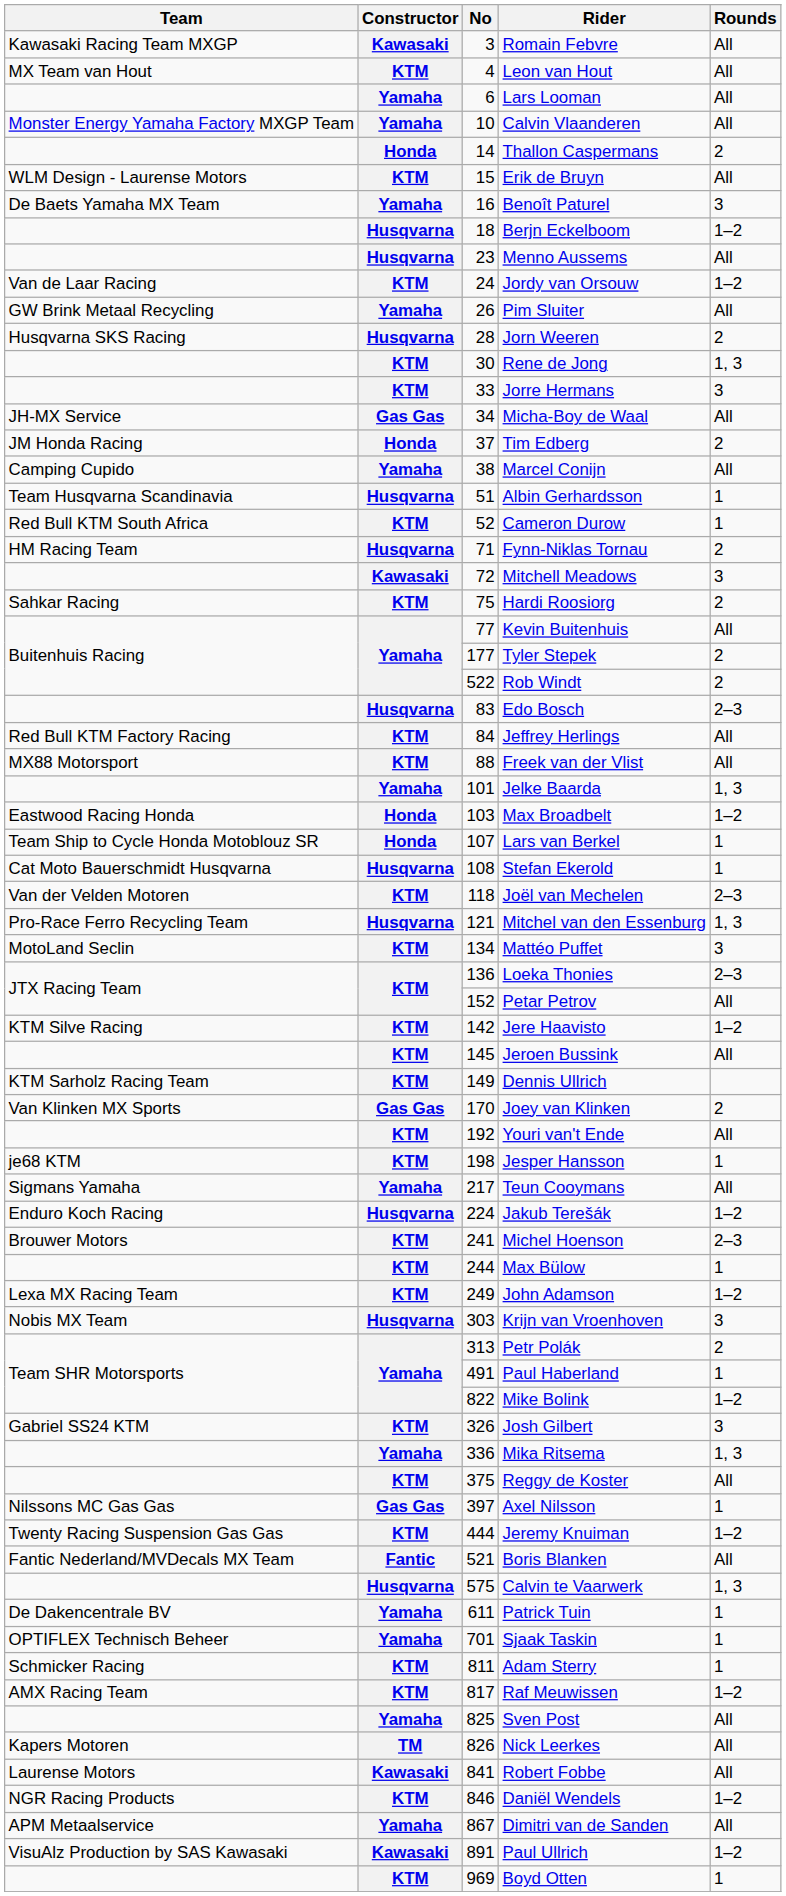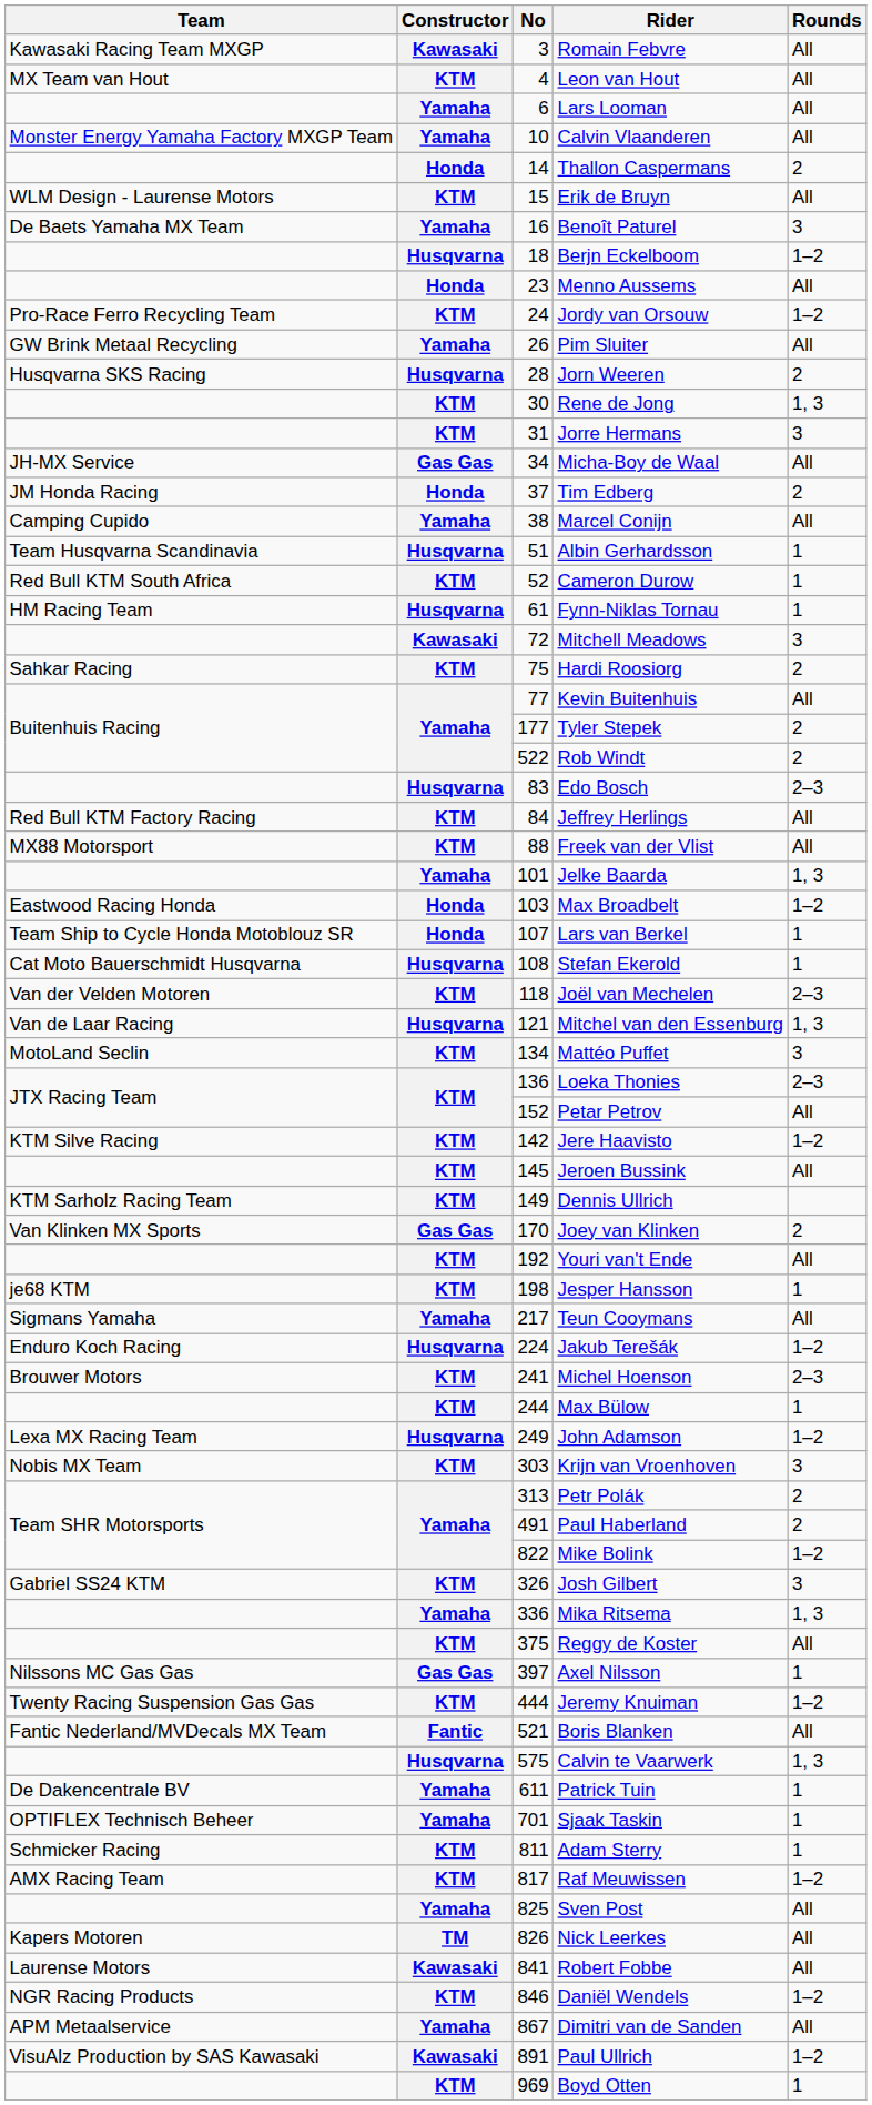 <table class="wikitable" style="font-size: 85%;">
 <tr>
 <th>Team</th>
 <th>Constructor</th>
 <th>No</th>
 <th>Rider</th>
 <th>Rounds</th>
 </tr>
 <tr>
 <td>Kawasaki Racing Team MXGP</td>
 <th><a href='#'>Kawasaki</a></th>
 <td align="right">3</td>
 <td> <a href='#'>Romain Febvre</a></td>
 <td>All</td>
 </tr>
 <tr>
 <td>MX Team van Hout</td>
 <th><a href='#'>KTM</a></th>
 <td align="right">4</td>
 <td> <a href='#'>Leon van Hout</a></td>
 <td>All</td>
 </tr>
 <tr>
 <td></td>
 <th><a href='#'>Yamaha</a></th>
 <td align="right">6</td>
 <td> <a href='#'>Lars Looman</a></td>
 <td>All</td>
 </tr>
 <tr>
 <td><a href='#'>Monster Energy Yamaha Factory</a> MXGP Team</td>
 <th><a href='#'>Yamaha</a></th>
 <td align="right">10</td>
 <td> <a href='#'>Calvin Vlaanderen</a></td>
 <td>All</td>
 </tr>
 <tr>
 <td></td>
 <th><a href='#'>Honda</a></th>
 <td align="right">14</td>
 <td> <a href='#'>Thallon Caspermans</a></td>
 <td>2</td>
 </tr>
 <tr>
 <td>WLM Design - Laurense Motors</td>
 <th><a href='#'>KTM</a></th>
 <td align="right">15</td>
 <td> <a href='#'>Erik de Bruyn</a></td>
 <td>All</td>
 </tr>
 <tr>
 <td>De Baets Yamaha MX Team</td>
 <th><a href='#'>Yamaha</a></th>
 <td align="right">16</td>
 <td> <a href='#'>Benoît Paturel</a></td>
 <td>3</td>
 </tr>
 <tr>
 <td></td>
 <th><a href='#'>Husqvarna</a></th>
 <td align="right">18</td>
 <td> <a href='#'>Berjn Eckelboom</a></td>
 <td>1–2</td>
 </tr>
 <tr>
 <td></td>
-<th><a href='#'>Husqvarna</a></th>
+<th><a href='#'>Honda</a></th>
 <td align="right">23</td>
 <td> <a href='#'>Menno Aussems</a></td>
 <td>All</td>
 </tr>
 <tr>
-<td>Van de Laar Racing</td>
+<td>Pro-Race Ferro Recycling Team</td>
 <th><a href='#'>KTM</a></th>
 <td align="right">24</td>
 <td> <a href='#'>Jordy van Orsouw</a></td>
 <td>1–2</td>
 </tr>
 <tr>
 <td>GW Brink Metaal Recycling</td>
 <th><a href='#'>Yamaha</a></th>
 <td align="right">26</td>
 <td> <a href='#'>Pim Sluiter</a></td>
 <td>All</td>
 </tr>
 <tr>
 <td>Husqvarna SKS Racing</td>
 <th><a href='#'>Husqvarna</a></th>
 <td align="right">28</td>
 <td> <a href='#'>Jorn Weeren</a></td>
 <td>2</td>
 </tr>
 <tr>
 <td></td>
 <th><a href='#'>KTM</a></th>
 <td align="right">30</td>
 <td> <a href='#'>Rene de Jong</a></td>
 <td>1, 3</td>
 </tr>
 <tr>
 <td></td>
 <th><a href='#'>KTM</a></th>
-<td align="right">33</td>
+<td align="right">31</td>
 <td> <a href='#'>Jorre Hermans</a></td>
 <td>3</td>
 </tr>
 <tr>
 <td>JH-MX Service</td>
 <th><a href='#'>Gas Gas</a></th>
 <td align="right">34</td>
 <td> <a href='#'>Micha-Boy de Waal</a></td>
 <td>All</td>
 </tr>
 <tr>
 <td>JM Honda Racing</td>
 <th><a href='#'>Honda</a></th>
 <td align="right">37</td>
 <td> <a href='#'>Tim Edberg</a></td>
 <td>2</td>
 </tr>
 <tr>
 <td>Camping Cupido</td>
 <th><a href='#'>Yamaha</a></th>
 <td align="right">38</td>
 <td> <a href='#'>Marcel Conijn</a></td>
 <td>All</td>
 </tr>
 <tr>
 <td>Team Husqvarna Scandinavia</td>
 <th><a href='#'>Husqvarna</a></th>
 <td align="right">51</td>
 <td> <a href='#'>Albin Gerhardsson</a></td>
 <td>1</td>
 </tr>
 <tr>
 <td>Red Bull KTM South Africa</td>
 <th><a href='#'>KTM</a></th>
 <td align="right">52</td>
 <td> <a href='#'>Cameron Durow</a></td>
 <td>1</td>
 </tr>
 <tr>
 <td>HM Racing Team</td>
 <th><a href='#'>Husqvarna</a></th>
-<td align="right">71</td>
+<td align="right">61</td>
 <td> <a href='#'>Fynn-Niklas Tornau</a></td>
-<td>2</td>
+<td>1</td>
 </tr>
 <tr>
 <td></td>
 <th><a href='#'>Kawasaki</a></th>
 <td align="right">72</td>
 <td> <a href='#'>Mitchell Meadows</a></td>
 <td>3</td>
 </tr>
 <tr>
 <td>Sahkar Racing</td>
 <th><a href='#'>KTM</a></th>
 <td align="right">75</td>
 <td> <a href='#'>Hardi Roosiorg</a></td>
 <td>2</td>
 </tr>
 <tr>
 <td rowspan=3>Buitenhuis Racing</td>
 <th rowspan=3><a href='#'>Yamaha</a></th>
 <td align="right">77</td>
 <td> <a href='#'>Kevin Buitenhuis</a></td>
 <td>All</td>
 </tr>
 <tr>
 <td align="right">177</td>
 <td> <a href='#'>Tyler Stepek</a></td>
 <td>2</td>
 </tr>
 <tr>
 <td align="right">522</td>
 <td> <a href='#'>Rob Windt</a></td>
 <td>2</td>
 </tr>
 <tr>
 <td></td>
 <th><a href='#'>Husqvarna</a></th>
 <td align="right">83</td>
 <td> <a href='#'>Edo Bosch</a></td>
 <td>2–3</td>
 </tr>
 <tr>
 <td>Red Bull KTM Factory Racing</td>
 <th><a href='#'>KTM</a></th>
 <td align="right">84</td>
 <td> <a href='#'>Jeffrey Herlings</a></td>
 <td>All</td>
 </tr>
 <tr>
 <td>MX88 Motorsport</td>
 <th><a href='#'>KTM</a></th>
 <td align="right">88</td>
 <td> <a href='#'>Freek van der Vlist</a></td>
 <td>All</td>
 </tr>
 <tr>
 <td></td>
 <th><a href='#'>Yamaha</a></th>
 <td align="right">101</td>
 <td> <a href='#'>Jelke Baarda</a></td>
 <td>1, 3</td>
 </tr>
 <tr>
 <td>Eastwood Racing Honda</td>
 <th><a href='#'>Honda</a></th>
 <td align="right">103</td>
 <td> <a href='#'>Max Broadbelt</a></td>
 <td>1–2</td>
 </tr>
 <tr>
 <td>Team Ship to Cycle Honda Motoblouz SR</td>
 <th><a href='#'>Honda</a></th>
 <td align="right">107</td>
 <td> <a href='#'>Lars van Berkel</a></td>
 <td>1</td>
 </tr>
 <tr>
 <td>Cat Moto Bauerschmidt Husqvarna</td>
 <th><a href='#'>Husqvarna</a></th>
 <td align="right">108</td>
 <td> <a href='#'>Stefan Ekerold</a></td>
 <td>1</td>
 </tr>
 <tr>
 <td>Van der Velden Motoren</td>
 <th><a href='#'>KTM</a></th>
 <td align="right">118</td>
 <td> <a href='#'>Joël van Mechelen</a></td>
 <td>2–3</td>
 </tr>
 <tr>
-<td>Pro-Race Ferro Recycling Team</td>
+<td>Van de Laar Racing</td>
 <th><a href='#'>Husqvarna</a></th>
 <td align="right">121</td>
 <td> <a href='#'>Mitchel van den Essenburg</a></td>
 <td>1, 3</td>
 </tr>
 <tr>
 <td>MotoLand Seclin</td>
 <th><a href='#'>KTM</a></th>
 <td align="right">134</td>
 <td> <a href='#'>Mattéo Puffet</a></td>
 <td>3</td>
 </tr>
 <tr>
 <td rowspan=2>JTX Racing Team</td>
 <th rowspan=2><a href='#'>KTM</a></th>
 <td align="right">136</td>
 <td> <a href='#'>Loeka Thonies</a></td>
 <td>2–3</td>
 </tr>
 <tr>
 <td align="right">152</td>
 <td> <a href='#'>Petar Petrov</a></td>
 <td>All</td>
 </tr>
 <tr>
 <td>KTM Silve Racing</td>
 <th><a href='#'>KTM</a></th>
 <td align="right">142</td>
 <td> <a href='#'>Jere Haavisto</a></td>
 <td>1–2</td>
 </tr>
 <tr>
 <td></td>
 <th><a href='#'>KTM</a></th>
 <td align="right">145</td>
 <td> <a href='#'>Jeroen Bussink</a></td>
 <td>All</td>
 </tr>
 <tr>
 <td>KTM Sarholz Racing Team</td>
 <th><a href='#'>KTM</a></th>
 <td align="right">149</td>
 <td> <a href='#'>Dennis Ullrich</a></td>
 <td></td>
 </tr>
 <tr>
 <td>Van Klinken MX Sports</td>
 <th><a href='#'>Gas Gas</a></th>
 <td align="right">170</td>
 <td> <a href='#'>Joey van Klinken</a></td>
 <td>2</td>
 </tr>
 <tr>
 <td></td>
 <th><a href='#'>KTM</a></th>
 <td align="right">192</td>
 <td> <a href='#'>Youri van't Ende</a></td>
 <td>All</td>
 </tr>
 <tr>
 <td>je68 KTM</td>
 <th><a href='#'>KTM</a></th>
 <td align="right">198</td>
 <td> <a href='#'>Jesper Hansson</a></td>
 <td>1</td>
 </tr>
 <tr>
 <td>Sigmans Yamaha</td>
 <th><a href='#'>Yamaha</a></th>
 <td align="right">217</td>
 <td> <a href='#'>Teun Cooymans</a></td>
 <td>All</td>
 </tr>
 <tr>
 <td>Enduro Koch Racing</td>
 <th><a href='#'>Husqvarna</a></th>
 <td align="right">224</td>
 <td> <a href='#'>Jakub Terešák</a></td>
 <td>1–2</td>
 </tr>
 <tr>
 <td>Brouwer Motors</td>
 <th><a href='#'>KTM</a></th>
 <td align="right">241</td>
 <td> <a href='#'>Michel Hoenson</a></td>
 <td>2–3</td>
 </tr>
 <tr>
 <td></td>
 <th><a href='#'>KTM</a></th>
 <td align="right">244</td>
 <td> <a href='#'>Max Bülow</a></td>
 <td>1</td>
 </tr>
 <tr>
 <td>Lexa MX Racing Team</td>
-<th><a href='#'>KTM</a></th>
+<th><a href='#'>Husqvarna</a></th>
 <td align="right">249</td>
 <td> <a href='#'>John Adamson</a></td>
 <td>1–2</td>
 </tr>
 <tr>
 <td>Nobis MX Team</td>
-<th><a href='#'>Husqvarna</a></th>
+<th><a href='#'>KTM</a></th>
 <td align="right">303</td>
 <td> <a href='#'>Krijn van Vroenhoven</a></td>
 <td>3</td>
 </tr>
 <tr>
 <td rowspan=3>Team SHR Motorsports</td>
 <th rowspan=3><a href='#'>Yamaha</a></th>
 <td align="right">313</td>
 <td> <a href='#'>Petr Polák</a></td>
 <td>2</td>
 </tr>
 <tr>
 <td align="right">491</td>
 <td> <a href='#'>Paul Haberland</a></td>
-<td>1</td>
+<td>2</td>
 </tr>
 <tr>
 <td align="right">822</td>
 <td> <a href='#'>Mike Bolink</a></td>
 <td>1–2</td>
 </tr>
 <tr>
 <td>Gabriel SS24 KTM</td>
 <th><a href='#'>KTM</a></th>
 <td align="right">326</td>
 <td> <a href='#'>Josh Gilbert</a></td>
 <td>3</td>
 </tr>
 <tr>
 <td></td>
 <th><a href='#'>Yamaha</a></th>
 <td align="right">336</td>
 <td> <a href='#'>Mika Ritsema</a></td>
 <td>1, 3</td>
 </tr>
 <tr>
 <td></td>
 <th><a href='#'>KTM</a></th>
 <td align="right">375</td>
 <td> <a href='#'>Reggy de Koster</a></td>
 <td>All</td>
 </tr>
 <tr>
 <td>Nilssons MC Gas Gas</td>
 <th><a href='#'>Gas Gas</a></th>
 <td align="right">397</td>
 <td> <a href='#'>Axel Nilsson</a></td>
 <td>1</td>
 </tr>
 <tr>
 <td>Twenty Racing Suspension Gas Gas</td>
 <th><a href='#'>KTM</a></th>
 <td align="right">444</td>
 <td> <a href='#'>Jeremy Knuiman</a></td>
 <td>1–2</td>
 </tr>
 <tr>
 <td>Fantic Nederland/MVDecals MX Team</td>
 <th><a href='#'>Fantic</a></th>
 <td align="right">521</td>
 <td> <a href='#'>Boris Blanken</a></td>
 <td>All</td>
 </tr>
 <tr>
 <td></td>
 <th><a href='#'>Husqvarna</a></th>
 <td align="right">575</td>
 <td> <a href='#'>Calvin te Vaarwerk</a></td>
 <td>1, 3</td>
 </tr>
 <tr>
 <td>De Dakencentrale BV</td>
 <th><a href='#'>Yamaha</a></th>
 <td align="right">611</td>
 <td> <a href='#'>Patrick Tuin</a></td>
 <td>1</td>
 </tr>
 <tr>
 <td>OPTIFLEX Technisch Beheer</td>
 <th><a href='#'>Yamaha</a></th>
 <td align="right">701</td>
 <td> <a href='#'>Sjaak Taskin</a></td>
 <td>1</td>
 </tr>
 <tr>
 <td>Schmicker Racing</td>
 <th><a href='#'>KTM</a></th>
 <td align="right">811</td>
 <td> <a href='#'>Adam Sterry</a></td>
 <td>1</td>
 </tr>
 <tr>
 <td>AMX Racing Team</td>
 <th><a href='#'>KTM</a></th>
 <td align="right">817</td>
 <td> <a href='#'>Raf Meuwissen</a></td>
 <td>1–2</td>
 </tr>
 <tr>
 <td></td>
 <th><a href='#'>Yamaha</a></th>
 <td align="right">825</td>
 <td> <a href='#'>Sven Post</a></td>
 <td>All</td>
 </tr>
 <tr>
 <td>Kapers Motoren</td>
 <th><a href='#'>TM</a></th>
 <td align="right">826</td>
 <td> <a href='#'>Nick Leerkes</a></td>
 <td>All</td>
 </tr>
 <tr>
 <td>Laurense Motors</td>
 <th><a href='#'>Kawasaki</a></th>
 <td align="right">841</td>
 <td> <a href='#'>Robert Fobbe</a></td>
 <td>All</td>
 </tr>
 <tr>
 <td>NGR Racing Products</td>
 <th><a href='#'>KTM</a></th>
 <td align="right">846</td>
 <td> <a href='#'>Daniël Wendels</a></td>
 <td>1–2</td>
 </tr>
 <tr>
 <td>APM Metaalservice</td>
 <th><a href='#'>Yamaha</a></th>
 <td align="right">867</td>
 <td> <a href='#'>Dimitri van de Sanden</a></td>
 <td>All</td>
 </tr>
 <tr>
 <td>VisuAlz Production by SAS Kawasaki</td>
 <th><a href='#'>Kawasaki</a></th>
 <td align="right">891</td>
 <td> <a href='#'>Paul Ullrich</a></td>
 <td>1–2</td>
 </tr>
 <tr>
 <td></td>
 <th><a href='#'>KTM</a></th>
 <td align="right">969</td>
 <td> <a href='#'>Boyd Otten</a></td>
 <td>1</td>
 </tr>
 <tr>
 </tr>
 </table>
